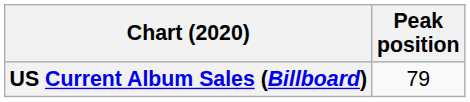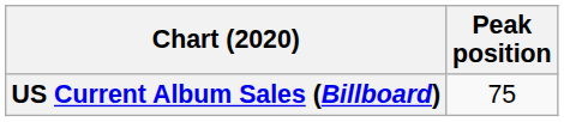 <table class="wikitable plainrowheaders sortable" style="text-align:center;">
 <tr>
 <th scope="col">Chart (2020)</th>
 <th scope="col">Peak<br>position</th>
 </tr>
 <tr>
 <th scope="row">US <a href='#'>Current Album Sales</a> (<em><a href='#'>Billboard</a></em>)</th>
-<td>79</td>
+<td>75</td>
 </tr>
 </table>
